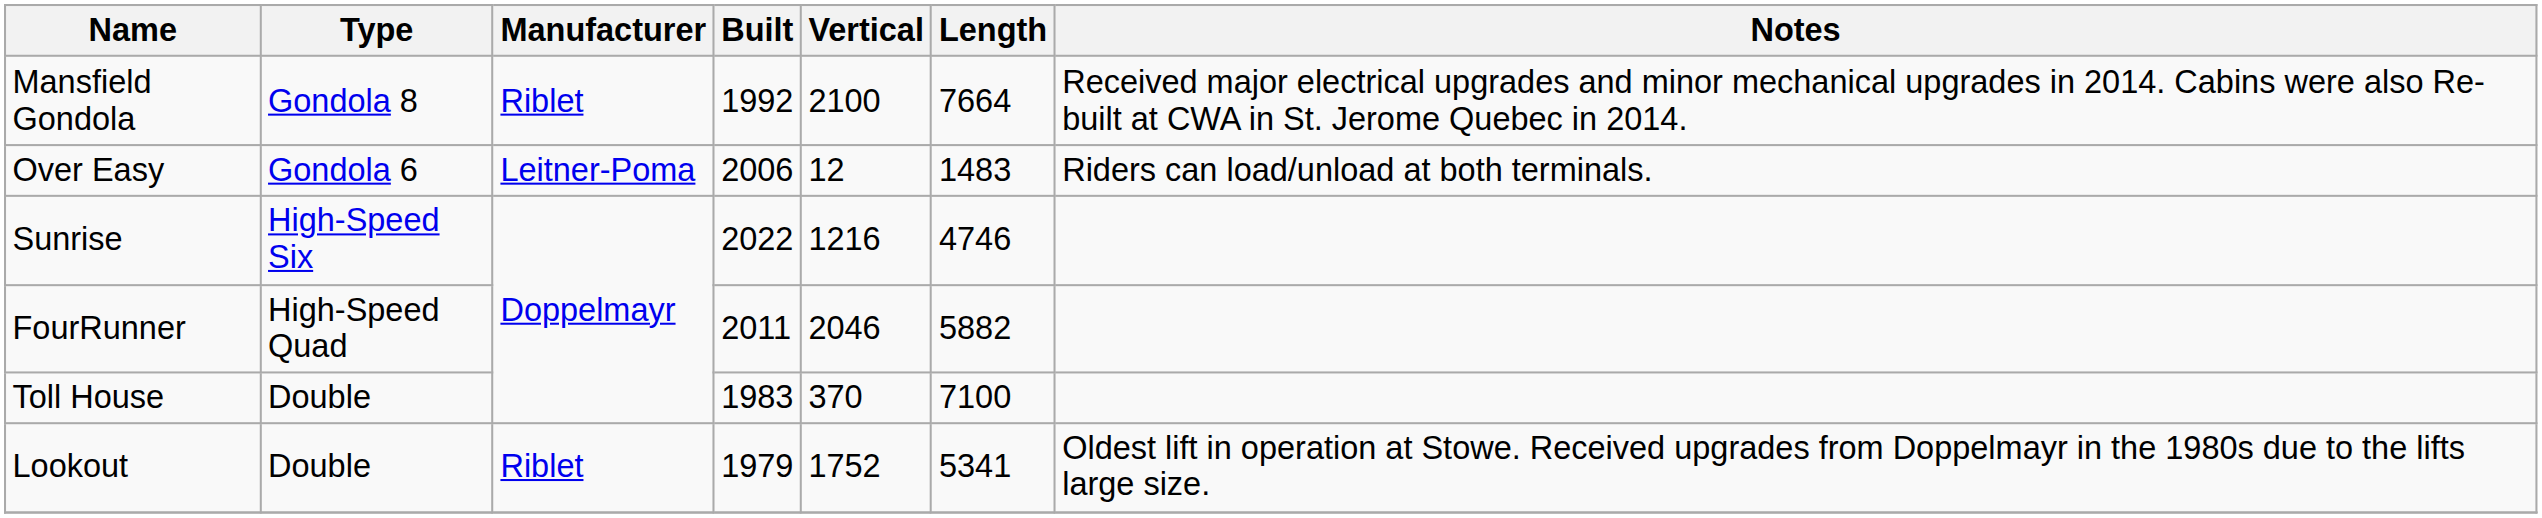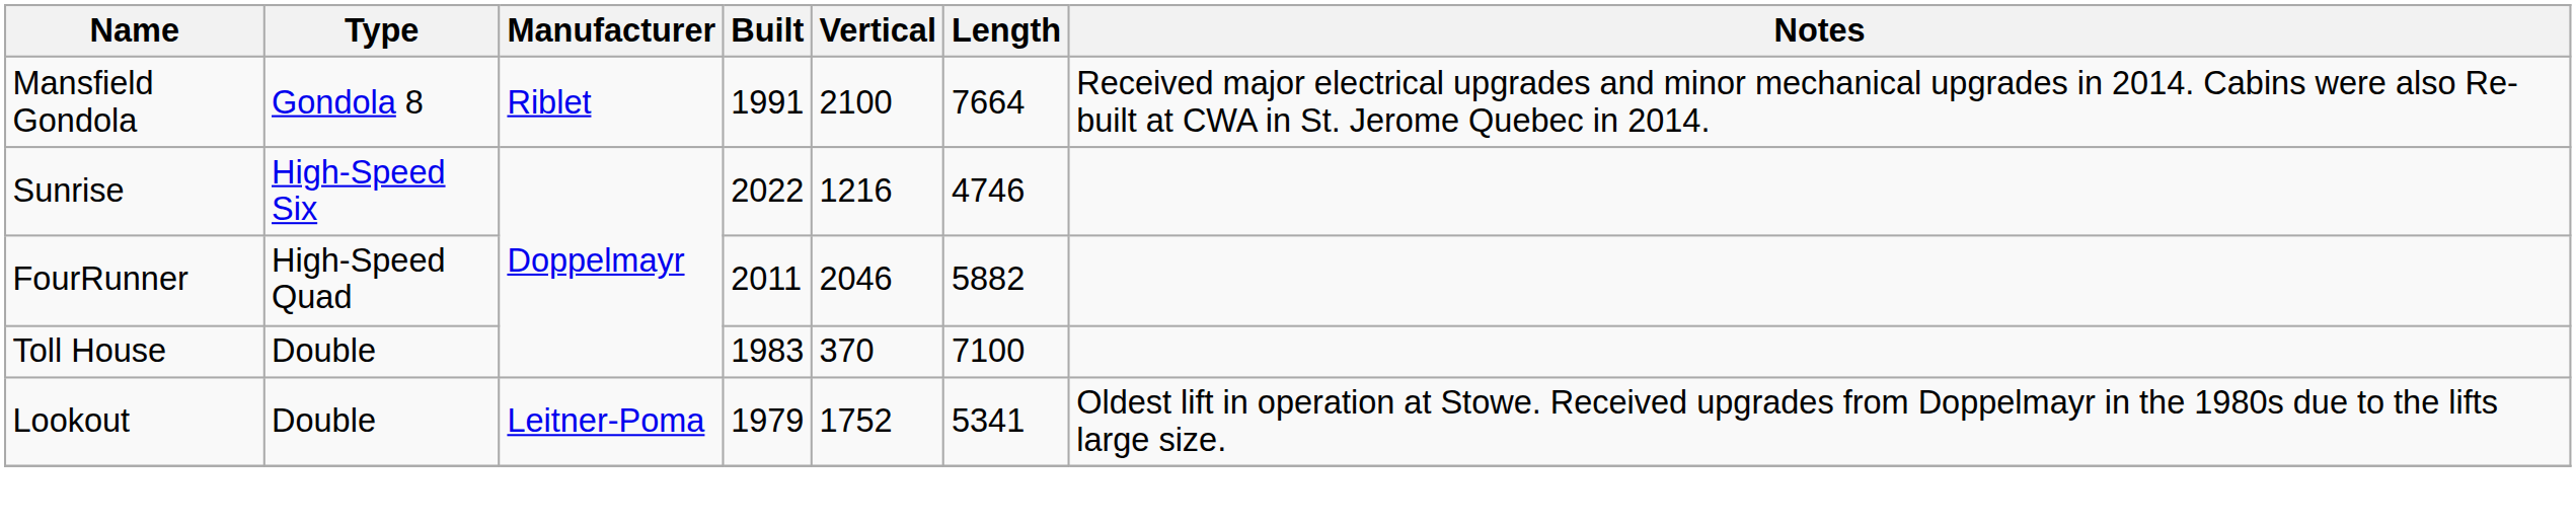 <table class="wikitable">
 <tr>
 <th>Name</th>
 <th>Type</th>
 <th>Manufacturer</th>
 <th>Built</th>
 <th>Vertical</th>
 <th>Length</th>
 <th>Notes</th>
 </tr>
 <tr>
 <td>Mansfield Gondola</td>
 <td><a href='#'>Gondola</a> 8</td>
 <td><a href='#'>Riblet</a></td>
-<td>1992</td>
+<td>1991</td>
 <td>2100</td>
 <td>7664</td>
 <td>Received major electrical upgrades and minor mechanical upgrades in 2014. Cabins were also Re-built at CWA in St. Jerome Quebec in 2014.</td>
-</tr>
-<tr>
-<td>Over Easy</td>
-<td><a href='#'>Gondola</a>  6</td>
-<td><a href='#'>Leitner-Poma</a></td>
-<td>2006</td>
-<td>12</td>
-<td>1483</td>
-<td>Riders can load/unload at both terminals.</td>
 </tr>
 <tr>
 <td>Sunrise</td>
 <td><a href='#'>High-Speed Six</a></td>
 <td rowspan="3"><a href='#'>Doppelmayr</a></td>
 <td>2022</td>
 <td>1216</td>
 <td>4746</td>
 <td></td>
 </tr>
 <tr>
 <td>FourRunner</td>
 <td>High-Speed Quad</td>
 <td>2011</td>
 <td>2046</td>
 <td>5882</td>
 <td></td>
 </tr>
 <tr>
 <td>Toll House</td>
 <td>Double</td>
 <td>1983</td>
 <td>370</td>
 <td>7100</td>
 <td></td>
 </tr>
 <tr>
 <td>Lookout</td>
 <td>Double</td>
-<td><a href='#'>Riblet</a></td>
+<td><a href='#'>Leitner-Poma</a></td>
 <td>1979</td>
 <td>1752</td>
 <td>5341</td>
 <td>Oldest lift in operation at Stowe. Received upgrades from Doppelmayr in the 1980s due to the lifts large size.</td>
 </tr>
 <tr>
 </tr>
 </table>
